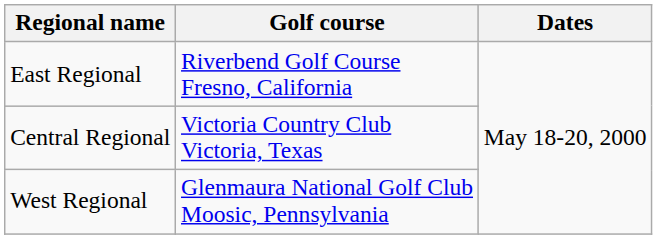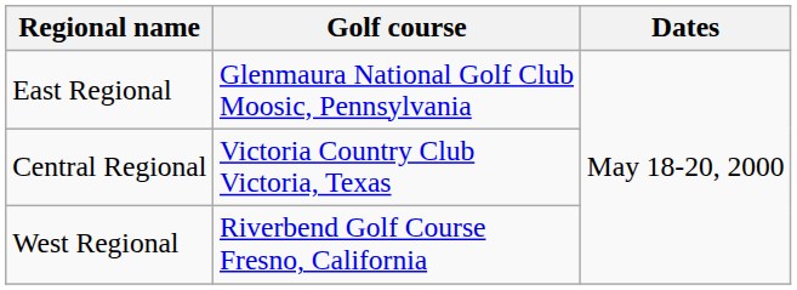 <table class="wikitable">
 <tr>
 <th>Regional name</th>
 <th>Golf course</th>
 <th>Dates</th>
 </tr>
 <tr>
 <td>East Regional</td>
-<td><a href='#'>Riverbend Golf Course</a><br><a href='#'>Fresno, California</a></td>
+<td><a href='#'>Glenmaura National Golf Club</a><br><a href='#'>Moosic, Pennsylvania</a></td>
 <td rowspan=3>May 18-20, 2000</td>
 </tr>
 <tr>
 <td>Central Regional</td>
 <td><a href='#'>Victoria Country Club</a><br><a href='#'>Victoria, Texas</a></td>
 </tr>
 <tr>
 <td>West Regional</td>
-<td><a href='#'>Glenmaura National Golf Club</a><br><a href='#'>Moosic, Pennsylvania</a></td>
+<td><a href='#'>Riverbend Golf Course</a><br><a href='#'>Fresno, California</a></td>
 </tr>
 </table>
